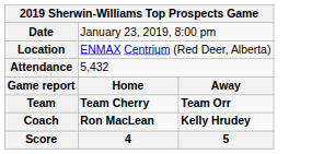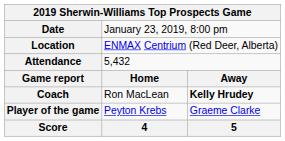 <table class="wikitable">
 <tr>
 <th colspan="3">2019 Sherwin-Williams Top Prospects Game</th>
 </tr>
 <tr>
 <th>Date</th>
 <td colspan="2">January 23, 2019, 8:00 pm</td>
 </tr>
 <tr>
 <th>Location</th>
 <td colspan="2"><a href='#'>ENMAX</a> <a href='#'>Centrium</a> (Red Deer, Alberta)</td>
 </tr>
 <tr>
 <th>Attendance</th>
 <td colspan="2">5,432</td>
 </tr>
 <tr>
 <th>Game report</th>
 <th>Home</th>
 <th>Away</th>
 </tr>
 <tr>
-<th>Team</th>
-<td><strong>Team Cherry</strong></td>
-<td><strong>Team Orr</strong></td>
+<th>Coach</th>
+<td>Ron MacLean</td>
+<td><strong>Kelly Hrudey</strong></td>
 </tr>
 <tr>
-<th>Coach</th>
-<td><strong>Ron MacLean</strong></td>
-<td><strong>Kelly Hrudey</strong></td>
+<th>Player of the game</th>
+<td><a href='#'>Peyton Krebs</a></td>
+<td><a href='#'>Graeme Clarke</a></td>
 </tr>
 <tr>
 <th>Score</th>
 <th>4</th>
 <th>5</th>
 </tr>
 </table>
